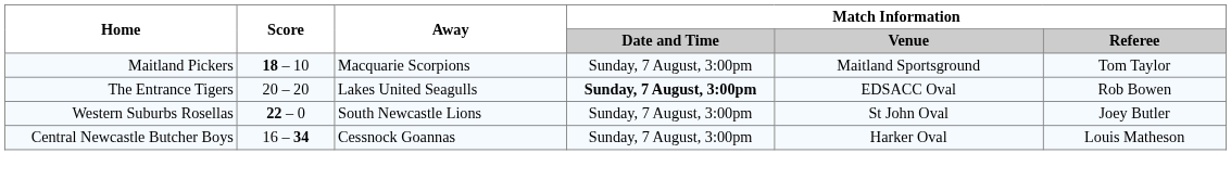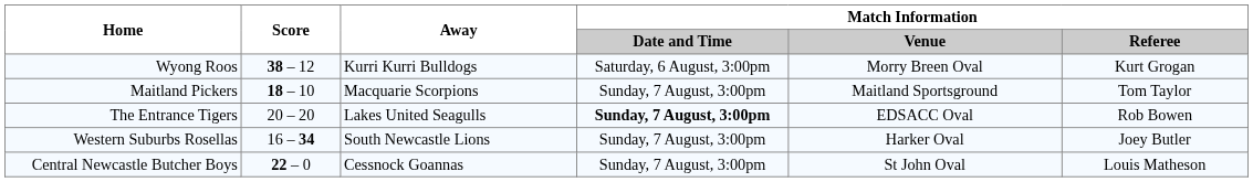 <table border="1" cellpadding="3" cellspacing="0" width="100%" style="border-collapse:collapse;  text-align:center;">
 <tr>
 <th rowspan="2" width="19%">Home</th>
 <th rowspan="2" width="8%">Score</th>
 <th rowspan="2" width="19%">Away</th>
 <th colspan="3">Match Information</th>
 </tr>
 <tr bgcolor="#CCCCCC">
 <th width="17%">Date and Time</th>
 <th width="22%">Venue</th>
 <th width="50%">Referee</th>
+</tr>
+<tr style="text-align:center; background:#f5faff;">
+<td align="right">Wyong Roos </td>
+<td><strong>38</strong> – 12</td>
+<td align="left"> Kurri Kurri Bulldogs</td>
+<td>Saturday, 6 August, 3:00pm</td>
+<td>Morry Breen Oval</td>
+<td>Kurt Grogan</td>
 </tr>
 <tr style="text-align:center; background:#f5faff;">
 <td align="right">Maitland Pickers </td>
 <td><strong>18</strong> – 10</td>
 <td align="left"> Macquarie Scorpions</td>
 <td>Sunday, 7 August, 3:00pm</td>
 <td>Maitland Sportsground</td>
 <td>Tom Taylor</td>
 </tr>
 <tr style="text-align:center; background:#f5faff;">
 <td align="right">The Entrance Tigers </td>
 <td>20 – 20</td>
 <td align="left"> Lakes United Seagulls</td>
 <td><strong>Sunday, 7 August, 3:00pm</strong></td>
 <td>EDSACC Oval</td>
 <td>Rob Bowen</td>
 </tr>
 <tr style="text-align:center; background:#f5faff;">
 <td align="right">Western Suburbs Rosellas </td>
-<td><strong>22</strong> – 0</td>
+<td>16 – <strong>34</strong></td>
 <td align="left"> South Newcastle Lions</td>
 <td>Sunday, 7 August, 3:00pm</td>
-<td>St John Oval</td>
+<td>Harker Oval</td>
 <td>Joey Butler</td>
 </tr>
 <tr style="text-align:center; background:#f5faff;">
 <td align="right">Central Newcastle Butcher Boys </td>
-<td>16 – <strong>34</strong></td>
+<td><strong>22</strong> – 0</td>
 <td align="left"> Cessnock Goannas</td>
 <td>Sunday, 7 August, 3:00pm</td>
-<td>Harker Oval</td>
+<td>St John Oval</td>
 <td>Louis Matheson</td>
 </tr>
 </table>
